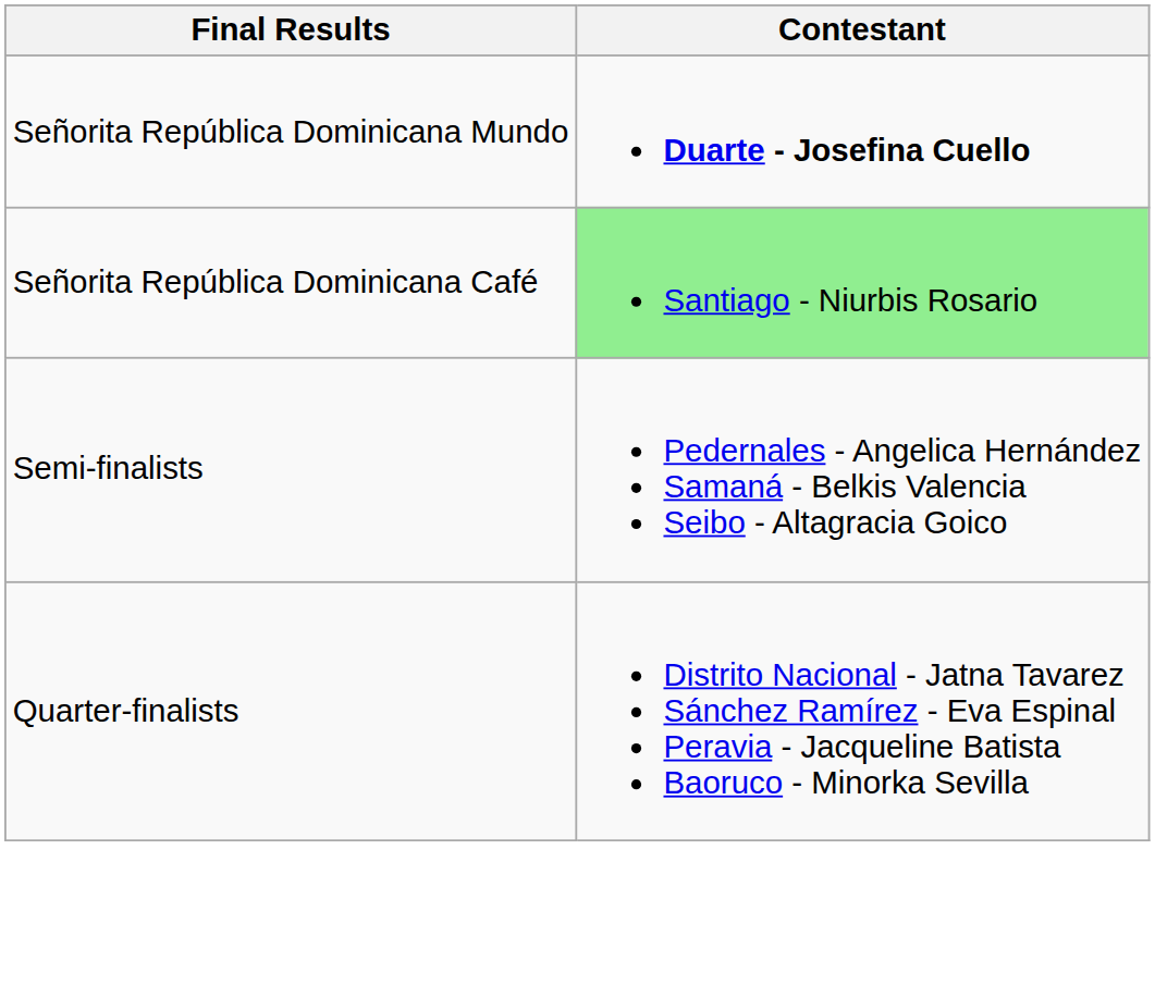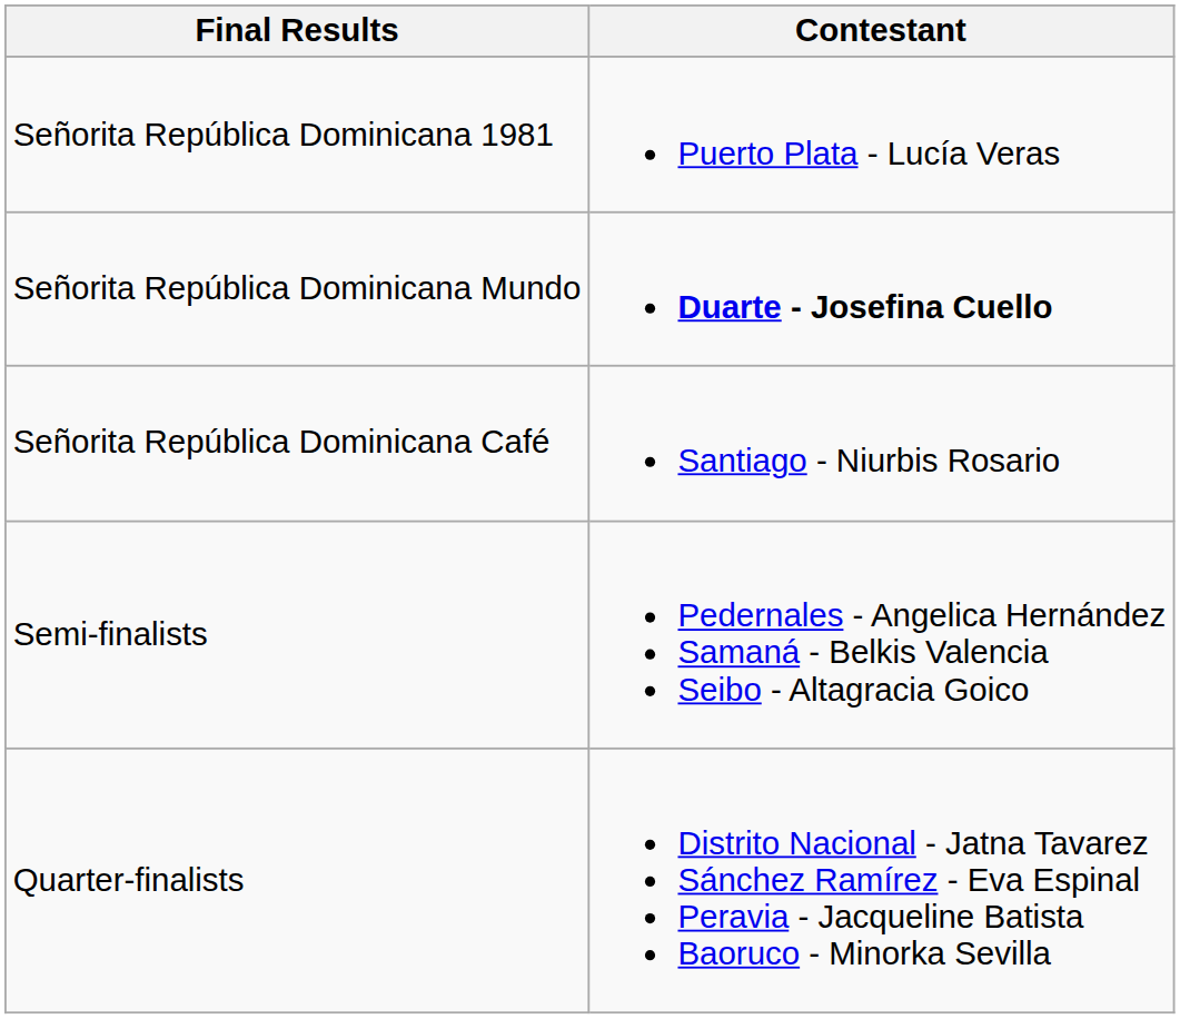 <table class="wikitable">
 <tr>
 <th>Final Results</th>
 <th>Contestant</th>
+</tr>
+<tr>
+<td>Señorita República Dominicana 1981</td>
+<td><br><ul><li><a href='#'>Puerto Plata</a> - Lucía Veras</li></ul></td>
 </tr>
 <tr>
 <td>Señorita República Dominicana Mundo</td>
 <td><strong><br><ul><li><a href='#'>Duarte</a> - Josefina Cuello</li></ul></strong></td>
 </tr>
 <tr>
 <td>Señorita República Dominicana Café</td>
-<td style="background: lightgreen;"><br><ul><li><a href='#'>Santiago</a> - Niurbis Rosario</li></ul></td>
+<td><br><ul><li><a href='#'>Santiago</a> - Niurbis Rosario</li></ul></td>
 </tr>
 <tr>
 <td>Semi-finalists</td>
 <td><br><ul><li><a href='#'>Pedernales</a> - Angelica Hernández</li><li><a href='#'>Samaná</a> - Belkis Valencia</li><li><a href='#'>Seibo</a> - Altagracia Goico</li></ul></td>
 </tr>
 <tr>
 <td>Quarter-finalists</td>
 <td><br><ul><li><a href='#'>Distrito Nacional</a> - Jatna Tavarez</li><li><a href='#'>Sánchez Ramírez</a> - Eva Espinal</li><li><a href='#'>Peravia</a> - Jacqueline Batista</li><li><a href='#'>Baoruco</a> - Minorka Sevilla</li></ul></td>
 </tr>
 </table>
